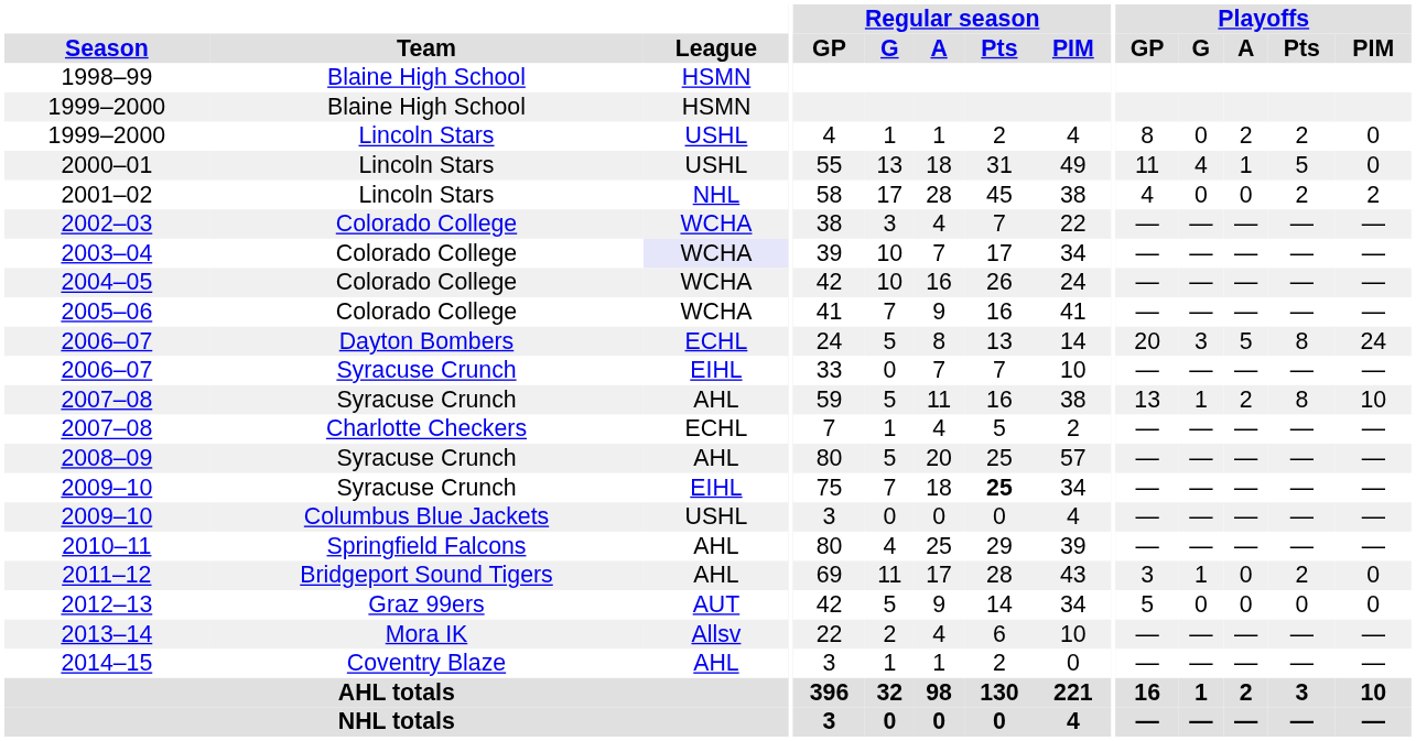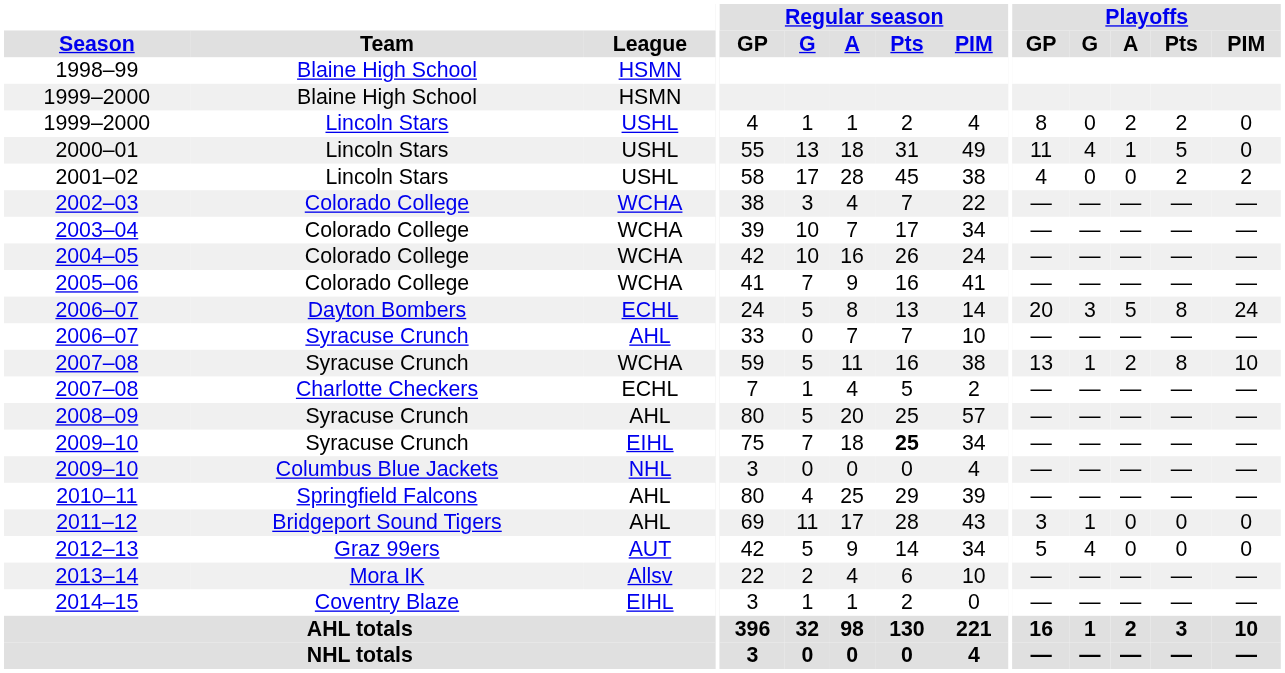 <table border="0" cellpadding="1" cellspacing="0" style="text-align:center; width:60em">
 <tr bgcolor="#e0e0e0">
 <th colspan="3" bgcolor="#ffffff"></th>
 <th rowspan="99" bgcolor="#ffffff"></th>
 <th colspan="5"><a href='#'>Regular season</a></th>
 <th rowspan="99" bgcolor="#ffffff"></th>
 <th colspan="5"><a href='#'>Playoffs</a></th>
 </tr>
 <tr bgcolor="#e0e0e0">
 <th><a href='#'>Season</a></th>
 <th>Team</th>
 <th>League</th>
 <th>GP</th>
 <th><a href='#'>G</a></th>
 <th><a href='#'>A</a></th>
 <th><a href='#'>Pts</a></th>
 <th><a href='#'>PIM</a></th>
 <th>GP</th>
 <th>G</th>
 <th>A</th>
 <th>Pts</th>
 <th>PIM</th>
 </tr>
 <tr>
 <td>1998–99</td>
 <td><a href='#'>Blaine High School</a></td>
 <td><a href='#'>HSMN</a></td>
 </tr>
 <tr bgcolor="#f0f0f0">
 <td>1999–2000</td>
 <td>Blaine High School</td>
 <td>HSMN</td>
 <td></td>
 <td></td>
 <td></td>
 <td></td>
 <td></td>
 <td></td>
 <td></td>
 <td></td>
 <td></td>
 <td></td>
 </tr>
 <tr>
 <td>1999–2000</td>
 <td><a href='#'>Lincoln Stars</a></td>
 <td><a href='#'>USHL</a></td>
 <td>4</td>
 <td>1</td>
 <td>1</td>
 <td>2</td>
 <td>4</td>
 <td>8</td>
 <td>0</td>
 <td>2</td>
 <td>2</td>
 <td>0</td>
 </tr>
 <tr bgcolor="#f0f0f0">
 <td>2000–01</td>
 <td>Lincoln Stars</td>
 <td>USHL</td>
 <td>55</td>
 <td>13</td>
 <td>18</td>
 <td>31</td>
 <td>49</td>
 <td>11</td>
 <td>4</td>
 <td>1</td>
 <td>5</td>
 <td>0</td>
 </tr>
 <tr>
 <td>2001–02</td>
 <td>Lincoln Stars</td>
-<td><a href='#'>NHL</a></td>
+<td>USHL</td>
 <td>58</td>
 <td>17</td>
 <td>28</td>
 <td>45</td>
 <td>38</td>
 <td>4</td>
 <td>0</td>
 <td>0</td>
 <td>2</td>
 <td>2</td>
 </tr>
 <tr bgcolor="#f0f0f0">
 <td><a href='#'>2002–03</a></td>
 <td><a href='#'>Colorado College</a></td>
 <td><a href='#'>WCHA</a></td>
 <td>38</td>
 <td>3</td>
 <td>4</td>
 <td>7</td>
 <td>22</td>
 <td>—</td>
 <td>—</td>
 <td>—</td>
 <td>—</td>
 <td>—</td>
 </tr>
 <tr>
 <td><a href='#'>2003–04</a></td>
 <td>Colorado College</td>
-<td style="background: lavender;">WCHA</td>
+<td>WCHA</td>
 <td>39</td>
 <td>10</td>
 <td>7</td>
 <td>17</td>
 <td>34</td>
 <td>—</td>
 <td>—</td>
 <td>—</td>
 <td>—</td>
 <td>—</td>
 </tr>
 <tr bgcolor="#f0f0f0">
 <td><a href='#'>2004–05</a></td>
 <td>Colorado College</td>
 <td>WCHA</td>
 <td>42</td>
 <td>10</td>
 <td>16</td>
 <td>26</td>
 <td>24</td>
 <td>—</td>
 <td>—</td>
 <td>—</td>
 <td>—</td>
 <td>—</td>
 </tr>
 <tr>
 <td><a href='#'>2005–06</a></td>
 <td>Colorado College</td>
 <td>WCHA</td>
 <td>41</td>
 <td>7</td>
 <td>9</td>
 <td>16</td>
 <td>41</td>
 <td>—</td>
 <td>—</td>
 <td>—</td>
 <td>—</td>
 <td>—</td>
 </tr>
 <tr bgcolor="#f0f0f0">
 <td><a href='#'>2006–07</a></td>
 <td><a href='#'>Dayton Bombers</a></td>
 <td><a href='#'>ECHL</a></td>
 <td>24</td>
 <td>5</td>
 <td>8</td>
 <td>13</td>
 <td>14</td>
 <td>20</td>
 <td>3</td>
 <td>5</td>
 <td>8</td>
 <td>24</td>
 </tr>
 <tr>
 <td><a href='#'>2006–07</a></td>
 <td><a href='#'>Syracuse Crunch</a></td>
-<td><a href='#'>EIHL</a></td>
+<td><a href='#'>AHL</a></td>
 <td>33</td>
 <td>0</td>
 <td>7</td>
 <td>7</td>
 <td>10</td>
 <td>—</td>
 <td>—</td>
 <td>—</td>
 <td>—</td>
 <td>—</td>
 </tr>
 <tr bgcolor="#f0f0f0">
 <td><a href='#'>2007–08</a></td>
 <td>Syracuse Crunch</td>
-<td>AHL</td>
+<td>WCHA</td>
 <td>59</td>
 <td>5</td>
 <td>11</td>
 <td>16</td>
 <td>38</td>
 <td>13</td>
 <td>1</td>
 <td>2</td>
 <td>8</td>
 <td>10</td>
 </tr>
 <tr>
 <td><a href='#'>2007–08</a></td>
 <td><a href='#'>Charlotte Checkers</a></td>
 <td>ECHL</td>
 <td>7</td>
 <td>1</td>
 <td>4</td>
 <td>5</td>
 <td>2</td>
 <td>—</td>
 <td>—</td>
 <td>—</td>
 <td>—</td>
 <td>—</td>
 </tr>
 <tr bgcolor="#f0f0f0">
 <td><a href='#'>2008–09</a></td>
 <td>Syracuse Crunch</td>
 <td>AHL</td>
 <td>80</td>
 <td>5</td>
 <td>20</td>
 <td>25</td>
 <td>57</td>
 <td>—</td>
 <td>—</td>
 <td>—</td>
 <td>—</td>
 <td>—</td>
 </tr>
 <tr>
 <td><a href='#'>2009–10</a></td>
 <td>Syracuse Crunch</td>
 <td><a href='#'>EIHL</a></td>
 <td>75</td>
 <td>7</td>
 <td>18</td>
 <td><strong>25</strong></td>
 <td>34</td>
 <td>—</td>
 <td>—</td>
 <td>—</td>
 <td>—</td>
 <td>—</td>
 </tr>
 <tr bgcolor="#f0f0f0">
 <td><a href='#'>2009–10</a></td>
 <td><a href='#'>Columbus Blue Jackets</a></td>
-<td>USHL</td>
+<td><a href='#'>NHL</a></td>
 <td>3</td>
 <td>0</td>
 <td>0</td>
 <td>0</td>
 <td>4</td>
 <td>—</td>
 <td>—</td>
 <td>—</td>
 <td>—</td>
 <td>—</td>
 </tr>
 <tr>
 <td><a href='#'>2010–11</a></td>
 <td><a href='#'>Springfield Falcons</a></td>
 <td>AHL</td>
 <td>80</td>
 <td>4</td>
 <td>25</td>
 <td>29</td>
 <td>39</td>
 <td>—</td>
 <td>—</td>
 <td>—</td>
 <td>—</td>
 <td>—</td>
 </tr>
 <tr bgcolor="#f0f0f0">
 <td><a href='#'>2011–12</a></td>
 <td><a href='#'>Bridgeport Sound Tigers</a></td>
 <td>AHL</td>
 <td>69</td>
 <td>11</td>
 <td>17</td>
 <td>28</td>
 <td>43</td>
 <td>3</td>
 <td>1</td>
 <td>0</td>
-<td>2</td>
+<td>0</td>
 <td>0</td>
 </tr>
 <tr>
 <td><a href='#'>2012–13</a></td>
 <td><a href='#'>Graz 99ers</a></td>
 <td><a href='#'>AUT</a></td>
 <td>42</td>
 <td>5</td>
 <td>9</td>
 <td>14</td>
 <td>34</td>
 <td>5</td>
-<td>0</td>
+<td>4</td>
 <td>0</td>
 <td>0</td>
 <td>0</td>
 </tr>
 <tr bgcolor="#f0f0f0">
 <td><a href='#'>2013–14</a></td>
 <td><a href='#'>Mora IK</a></td>
 <td><a href='#'>Allsv</a></td>
 <td>22</td>
 <td>2</td>
 <td>4</td>
 <td>6</td>
 <td>10</td>
 <td>—</td>
 <td>—</td>
 <td>—</td>
 <td>—</td>
 <td>—</td>
 </tr>
 <tr>
 <td><a href='#'>2014–15</a></td>
 <td><a href='#'>Coventry Blaze</a></td>
-<td><a href='#'>AHL</a></td>
+<td><a href='#'>EIHL</a></td>
 <td>3</td>
 <td>1</td>
 <td>1</td>
 <td>2</td>
 <td>0</td>
 <td>—</td>
 <td>—</td>
 <td>—</td>
 <td>—</td>
 <td>—</td>
 </tr>
 <tr bgcolor="#e0e0e0">
 <th colspan="3">AHL totals</th>
 <th>396</th>
 <th>32</th>
 <th>98</th>
 <th>130</th>
 <th>221</th>
 <th>16</th>
 <th>1</th>
 <th>2</th>
 <th>3</th>
 <th>10</th>
 </tr>
 <tr bgcolor="#e0e0e0">
 <th colspan="3">NHL totals</th>
 <th>3</th>
 <th>0</th>
 <th>0</th>
 <th>0</th>
 <th>4</th>
 <th>—</th>
 <th>—</th>
 <th>—</th>
 <th>—</th>
 <th>—</th>
 </tr>
 </table>
